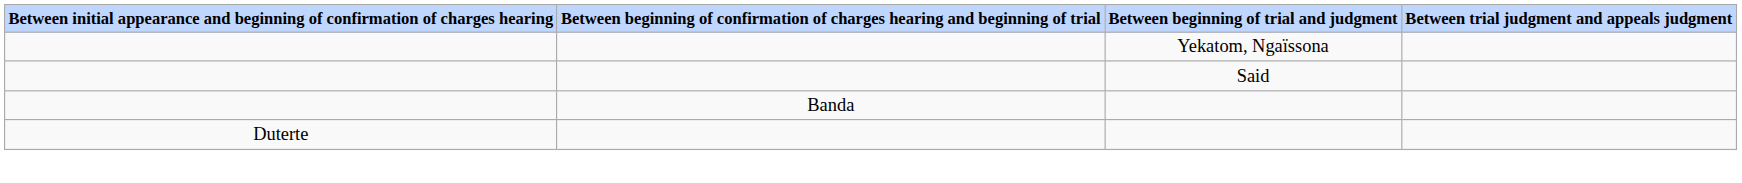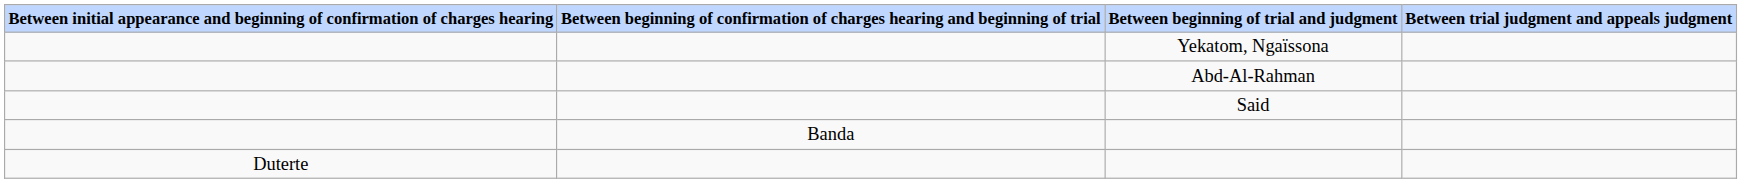 <table class="wikitable">
 <tr style="text-align:center; background:#bfd7ff; font-size:90%; font-weight:bold; line-height:1.2em;">
 <td>Between initial appearance and beginning of confirmation of charges hearing</td>
 <td>Between beginning of confirmation of charges hearing and beginning of trial</td>
 <td>Between beginning of trial and judgment</td>
 <td>Between trial judgment and appeals judgment</td>
 </tr>
 <tr style="text-align:center;">
 <td></td>
 <td></td>
 <td>Yekatom, Ngaïssona</td>
+<td></td>
+</tr>
+<tr style="text-align:center;">
+<td></td>
+<td></td>
+<td>Abd-Al-Rahman</td>
 <td></td>
 </tr>
 <tr style="text-align:center;">
 <td></td>
 <td></td>
 <td>Said</td>
 <td></td>
 </tr>
 <tr style="text-align:center;">
 <td></td>
 <td>Banda</td>
 <td></td>
 <td></td>
 </tr>
 <tr style="text-align:center;">
 <td>Duterte</td>
 <td></td>
 <td></td>
 <td></td>
 </tr>
 </table>
